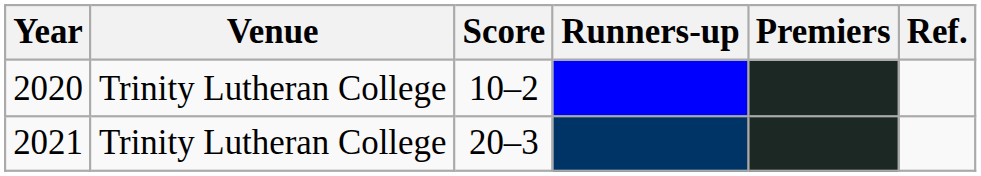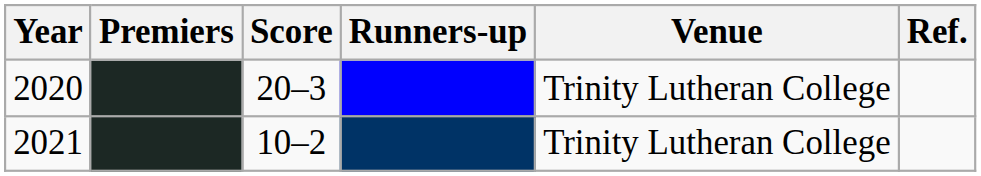 <table class="wikitable sortable" style="text-align:left">
 <tr>
 <th>Year</th>
-<th>Venue</th>
+<th>Premiers</th>
 <th class="unsortable">Score</th>
 <th>Runners-up</th>
-<th>Premiers</th>
+<th>Venue</th>
 <th class="unsortable">Ref.</th>
 </tr>
 <tr>
 <td align=center>2020</td>
+<td bgcolor="#1C2824" div style="text-align: center;"></td>
+<td align=center>20–3</td>
+<td bgcolor="#0000FF" div style="text-align: center;"></td>
 <td align=center>Trinity Lutheran College</td>
-<td align=center>10–2</td>
-<td bgcolor="#0000FF" div style="text-align: center;"></td>
-<td bgcolor="#1C2824" div style="text-align: center;"></td>
 <td align=center></td>
 </tr>
 <tr>
 <td align=center>2021</td>
+<td bgcolor="#1C2824" div style="text-align: center;"></td>
+<td align=center>10–2</td>
+<td bgcolor="#003366" div style="text-align: center;"></td>
 <td align=center>Trinity Lutheran College</td>
-<td align=center>20–3</td>
-<td bgcolor="#003366" div style="text-align: center;"></td>
-<td bgcolor="#1C2824" div style="text-align: center;"></td>
 <td align=center></td>
 </tr>
 </table>
